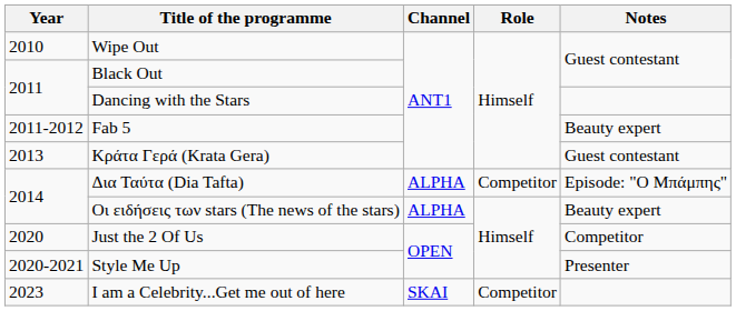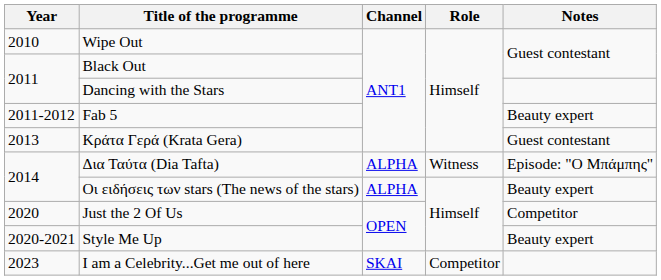 <table class="wikitable">
 <tr>
 <th>Year</th>
 <th>Title of the programme</th>
 <th>Channel</th>
 <th>Role</th>
 <th>Notes</th>
 </tr>
 <tr>
 <td>2010</td>
 <td>Wipe Out</td>
 <td rowspan="5"><a href='#'>ΑΝΤ1</a></td>
 <td rowspan="5">Himself</td>
 <td rowspan="2">Guest contestant</td>
 </tr>
 <tr>
 <td rowspan="2">2011</td>
 <td>Black Out</td>
 </tr>
 <tr>
 <td>Dancing with the Stars</td>
 <td></td>
 </tr>
 <tr>
 <td>2011-2012</td>
 <td>Fab 5</td>
 <td>Beauty expert</td>
 </tr>
 <tr>
 <td>2013</td>
 <td>Κράτα Γερά (Krata Gera)</td>
 <td>Guest contestant</td>
 </tr>
 <tr>
 <td rowspan="2">2014</td>
 <td>Δια Ταύτα (Dia Tafta)</td>
 <td><a href='#'>ALPHA</a></td>
-<td>Competitor</td>
+<td>Witness</td>
 <td>Episode: "Ο Μπάμπης"</td>
 </tr>
 <tr>
 <td>Οι ειδήσεις των stars (The news of the stars)</td>
 <td><a href='#'>ALPHA</a></td>
 <td rowspan="3">Himself</td>
 <td>Beauty expert</td>
 </tr>
 <tr>
 <td>2020</td>
 <td>Just the 2 Of Us</td>
 <td rowspan="2"><a href='#'>OPEN</a></td>
 <td>Competitor</td>
 </tr>
 <tr>
 <td>2020-2021</td>
 <td>Style Me Up</td>
-<td>Presenter</td>
+<td>Beauty expert</td>
 </tr>
 <tr>
 <td>2023</td>
 <td>I am a Celebrity...Get me out of here</td>
 <td rowspan="3"><a href='#'>SKAI</a></td>
 <td>Competitor</td>
 </tr>
 </table>
